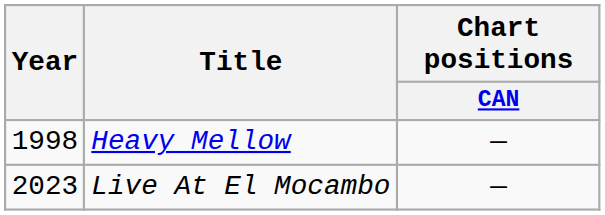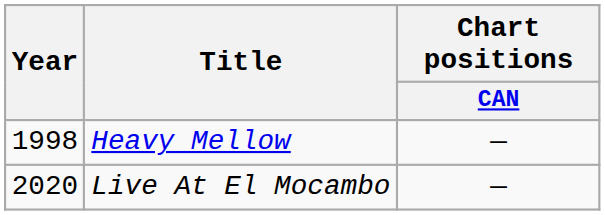 <table class="wikitable">
 <tr>
 <th rowspan="2">Year</th>
 <th rowspan="2">Title</th>
 <th colspan="1">Chart positions</th>
 </tr>
 <tr style="font-size: smaller;">
 <th width="90"><a href='#'>CAN</a></th>
 </tr>
 <tr>
 <td>1998</td>
 <td><em><a href='#'>Heavy Mellow</a></em></td>
 <td align="center">—</td>
 </tr>
 <tr>
-<td>2023</td>
+<td>2020</td>
 <td><em>Live At El Mocambo</em></td>
 <td align="center">—</td>
 </tr>
 </table>
